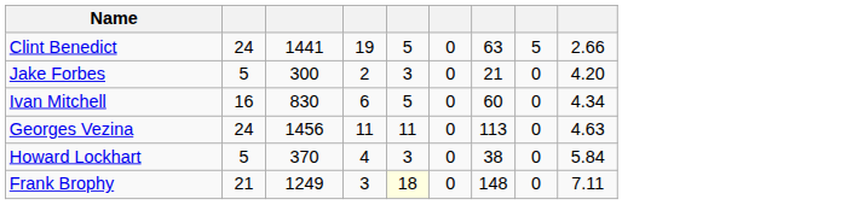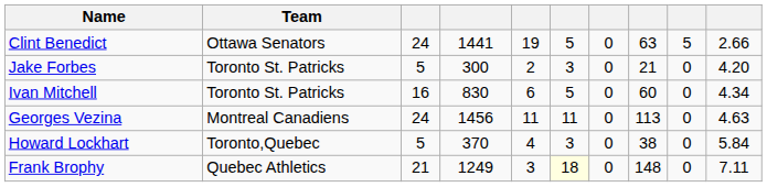 <table class="wikitable sortable">
 <tr>
 <th style="width:12em" class="unsortable">Name</th>
+<th style="width:12em" class="unsortable">Team</th>
 <th style="width:2em"></th>
 <th style="width:4em"></th>
 <th style="width:2em"></th>
 <th style="width:2em"></th>
 <th style="width:2em"></th>
 <th style="width:2em"></th>
 <th style="width:2em"></th>
 <th style="width:3em"><a href='#'></a></th>
 </tr>
 <tr align="center">
 <td align=left><a href='#'>Clint Benedict</a></td>
+<td align=left>Ottawa Senators</td>
 <td>24</td>
 <td>1441</td>
 <td>19</td>
 <td>5</td>
 <td>0</td>
 <td>63</td>
 <td>5</td>
 <td>2.66</td>
 </tr>
 <tr align="center">
 <td align=left><a href='#'>Jake Forbes</a></td>
+<td align=left>Toronto St. Patricks</td>
 <td>5</td>
 <td>300</td>
 <td>2</td>
 <td>3</td>
 <td>0</td>
 <td>21</td>
 <td>0</td>
 <td>4.20</td>
 </tr>
 <tr align="center">
 <td align=left><a href='#'>Ivan Mitchell</a></td>
+<td align=left>Toronto St. Patricks</td>
 <td>16</td>
 <td>830</td>
 <td>6</td>
 <td>5</td>
 <td>0</td>
 <td>60</td>
 <td>0</td>
 <td>4.34</td>
 </tr>
 <tr align="center">
 <td align=left><a href='#'>Georges Vezina</a></td>
+<td align=left>Montreal Canadiens</td>
 <td>24</td>
 <td>1456</td>
 <td>11</td>
 <td>11</td>
 <td>0</td>
 <td>113</td>
 <td>0</td>
 <td>4.63</td>
 </tr>
 <tr align="center">
 <td align=left><a href='#'>Howard Lockhart</a></td>
+<td align=left>Toronto,Quebec</td>
 <td>5</td>
 <td>370</td>
 <td>4</td>
 <td>3</td>
 <td>0</td>
 <td>38</td>
 <td>0</td>
 <td>5.84</td>
 </tr>
 <tr align="center">
 <td align=left><a href='#'>Frank Brophy</a></td>
+<td align=left>Quebec Athletics</td>
 <td>21</td>
 <td>1249</td>
 <td>3</td>
 <td style="background: lightyellow;">18</td>
 <td>0</td>
 <td>148</td>
 <td>0</td>
 <td>7.11</td>
 </tr>
 </table>
